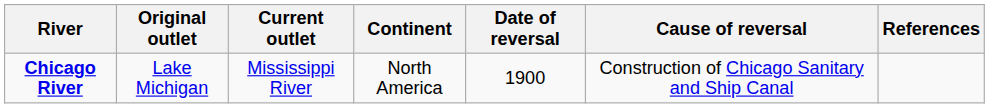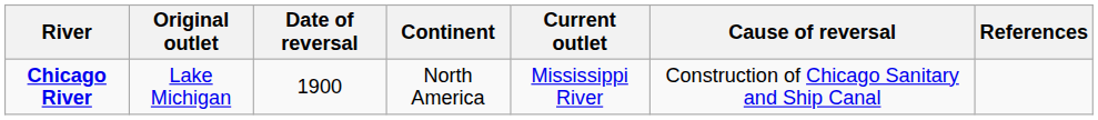 <table class="wikitable" style="text-align:center">
 <tr>
 <th>River</th>
 <th>Original outlet</th>
+<th>Date of reversal</th>
+<th>Continent</th>
 <th>Current outlet</th>
-<th>Continent</th>
-<th>Date of reversal</th>
 <th>Cause of reversal</th>
 <th>References</th>
 </tr>
 <tr>
 <td><strong><a href='#'>Chicago River</a></strong></td>
 <td><a href='#'>Lake Michigan</a></td>
+<td>1900</td>
+<td>North America</td>
 <td><a href='#'>Mississippi River</a></td>
-<td>North America</td>
-<td>1900</td>
 <td>Construction of <a href='#'>Chicago Sanitary and Ship Canal</a></td>
 <td></td>
 </tr>
 </table>
